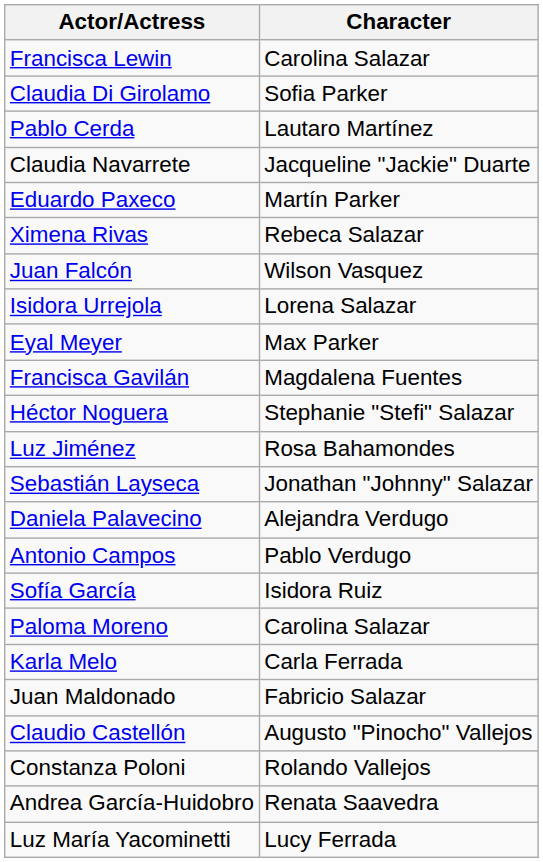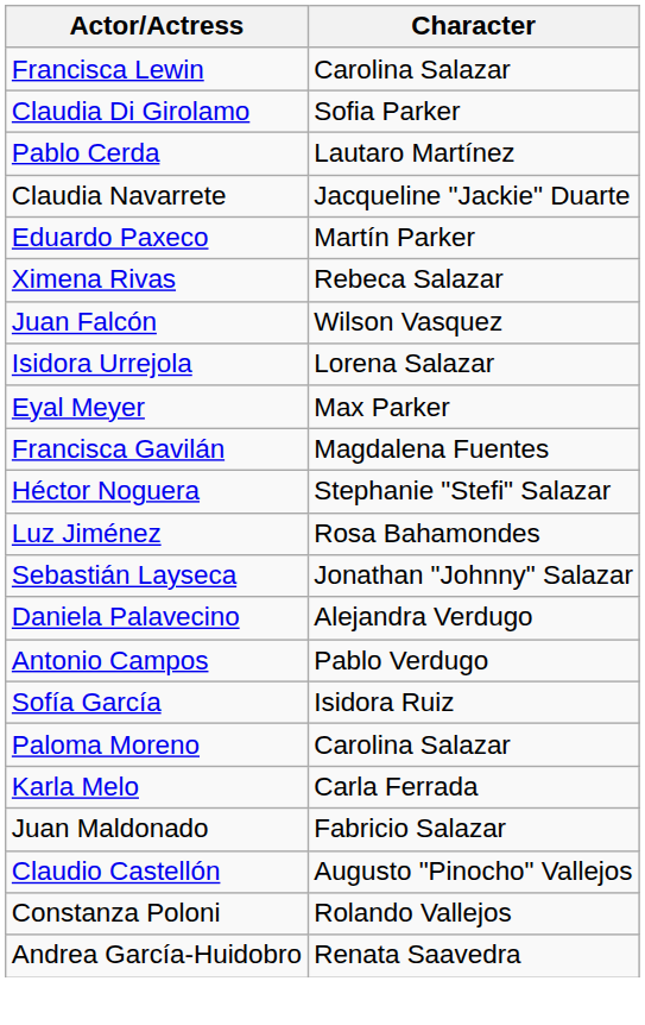 <table class="wikitable">
 <tr>
 <th>Actor/Actress</th>
 <th>Character</th>
 </tr>
 <tr>
 <td><a href='#'>Francisca Lewin</a></td>
 <td>Carolina Salazar</td>
 </tr>
 <tr>
 <td><a href='#'>Claudia Di Girolamo</a></td>
 <td>Sofia Parker</td>
 </tr>
 <tr>
 <td><a href='#'>Pablo Cerda</a></td>
 <td>Lautaro Martínez</td>
 </tr>
 <tr>
 <td>Claudia Navarrete</td>
 <td>Jacqueline "Jackie" Duarte</td>
 </tr>
 <tr>
 <td><a href='#'>Eduardo Paxeco</a></td>
 <td>Martín Parker</td>
 </tr>
 <tr>
 <td><a href='#'>Ximena Rivas</a></td>
 <td>Rebeca Salazar</td>
 </tr>
 <tr>
 <td><a href='#'>Juan Falcón</a></td>
 <td>Wilson Vasquez</td>
 </tr>
 <tr>
 <td><a href='#'>Isidora Urrejola</a></td>
 <td>Lorena Salazar</td>
 </tr>
 <tr>
 <td><a href='#'>Eyal Meyer</a></td>
 <td>Max Parker</td>
 </tr>
 <tr>
 <td><a href='#'>Francisca Gavilán</a></td>
 <td>Magdalena Fuentes</td>
 </tr>
 <tr>
 <td><a href='#'>Héctor Noguera</a></td>
 <td>Stephanie "Stefi" Salazar</td>
 </tr>
 <tr>
 <td><a href='#'>Luz Jiménez</a></td>
 <td>Rosa Bahamondes</td>
 </tr>
 <tr>
 <td><a href='#'>Sebastián Layseca</a></td>
 <td>Jonathan "Johnny" Salazar</td>
 </tr>
 <tr>
 <td><a href='#'>Daniela Palavecino</a></td>
 <td>Alejandra Verdugo</td>
 </tr>
 <tr>
 <td><a href='#'>Antonio Campos</a></td>
 <td>Pablo Verdugo</td>
 </tr>
 <tr>
 <td><a href='#'>Sofía García</a></td>
 <td>Isidora Ruiz</td>
 </tr>
 <tr>
 <td><a href='#'>Paloma Moreno</a></td>
 <td>Carolina Salazar</td>
 </tr>
 <tr>
 <td><a href='#'>Karla Melo</a></td>
 <td>Carla Ferrada</td>
 </tr>
 <tr>
 <td>Juan Maldonado</td>
 <td>Fabricio Salazar</td>
 </tr>
 <tr>
 <td><a href='#'>Claudio Castellón</a></td>
 <td>Augusto "Pinocho" Vallejos</td>
 </tr>
 <tr>
 <td>Constanza Poloni</td>
 <td>Rolando Vallejos</td>
 </tr>
 <tr>
 <td>Andrea García-Huidobro</td>
 <td>Renata Saavedra</td>
 </tr>
-<tr>
-<td>Luz María Yacominetti</td>
-<td>Lucy Ferrada</td>
-</tr>
 </table>
